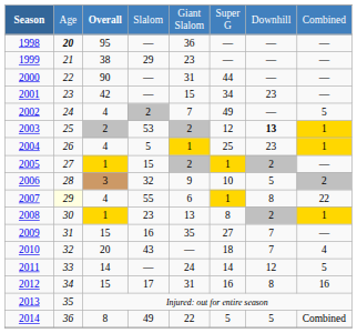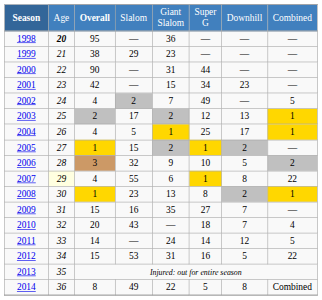 <table class="wikitable" style="font-size:95%; text-align:center; border:grey solid 1px; border-collapse:collapse;" width="40%">
 <tr style="background-color:#369; color:white;">
 <td rowspan="2" colspan="1" width="10%"><strong>Season</strong></td>
 </tr>
 <tr style="background-color:#4180be; color:white;">
 <td width="5%">Age</td>
 <td width="5%"><strong>Overall</strong></td>
 <td width="5%">Slalom</td>
 <td width="5%">Giant<br>Slalom</td>
 <td width="5%">Super G</td>
 <td width="5%">Downhill</td>
 <td width="5%">Combined</td>
 </tr>
 <tr style="background-color:#8CB2D8; color:white;">
 </tr>
 <tr>
 <td><a href='#'>1998</a></td>
 <td><strong><em>20</em></strong></td>
 <td>95</td>
 <td>—</td>
 <td>36</td>
 <td>—</td>
 <td>—</td>
 <td>—</td>
 </tr>
 <tr>
 <td><a href='#'>1999</a></td>
 <td><em>21</em></td>
 <td>38</td>
 <td>29</td>
 <td>23</td>
 <td>—</td>
 <td>—</td>
 <td>—</td>
 </tr>
 <tr>
 <td><a href='#'>2000</a></td>
 <td><em>22</em></td>
 <td>90</td>
 <td>—</td>
 <td>31</td>
 <td>44</td>
 <td>—</td>
 <td>—</td>
 </tr>
 <tr>
 <td><a href='#'>2001</a></td>
 <td><em>23</em></td>
 <td>42</td>
 <td>—</td>
 <td>15</td>
 <td>34</td>
 <td>23</td>
 <td>—</td>
 </tr>
 <tr>
 <td><a href='#'>2002</a></td>
 <td><em>24</em></td>
 <td>4</td>
 <td style="background:silver;">2</td>
 <td>7</td>
 <td>49</td>
 <td>—</td>
 <td>5</td>
 </tr>
 <tr>
 <td><a href='#'>2003</a></td>
 <td><em>25</em></td>
 <td style="background:silver;">2</td>
-<td>53</td>
+<td>17</td>
 <td style="background:silver;">2</td>
 <td>12</td>
-<td><strong>13</strong></td>
+<td>13</td>
 <td style="background:gold;">1</td>
 </tr>
 <tr>
 <td><a href='#'>2004</a></td>
 <td><em>26</em></td>
 <td>4</td>
 <td>5</td>
 <td style="background:gold;">1</td>
 <td>25</td>
-<td>23</td>
+<td>17</td>
 <td style="background:gold;">1</td>
 </tr>
 <tr>
 <td><a href='#'>2005</a></td>
 <td><em>27</em></td>
 <td style="background:gold;">1</td>
 <td>15</td>
 <td style="background:silver;">2</td>
 <td style="background:gold;">1</td>
 <td style="background:silver;">2</td>
 <td>—</td>
 </tr>
 <tr>
 <td><a href='#'>2006</a></td>
 <td><em>28</em></td>
 <td style="background:#c96;">3</td>
 <td>32</td>
 <td>9</td>
 <td>10</td>
 <td>5</td>
 <td style="background:silver;">2</td>
 </tr>
 <tr>
 <td><a href='#'>2007</a></td>
 <td style="background: lightyellow;"><em>29</em></td>
 <td>4</td>
 <td>55</td>
 <td>6</td>
 <td style="background:gold;">1</td>
 <td>8</td>
 <td>22</td>
 </tr>
 <tr>
 <td><a href='#'>2008</a></td>
 <td><em>30</em></td>
 <td style="background:gold;">1</td>
 <td>23</td>
 <td>13</td>
 <td>8</td>
 <td style="background:silver;">2</td>
 <td style="background:gold;">1</td>
 </tr>
 <tr>
 <td><a href='#'>2009</a></td>
 <td><em>31</em></td>
 <td>15</td>
 <td>16</td>
 <td>35</td>
 <td>27</td>
 <td>7</td>
 <td>—</td>
 </tr>
 <tr>
 <td><a href='#'>2010</a></td>
 <td><em>32</em></td>
 <td>20</td>
 <td>43</td>
 <td>—</td>
 <td>18</td>
 <td>7</td>
 <td>4</td>
 </tr>
 <tr>
 <td><a href='#'>2011</a></td>
 <td><em>33</em></td>
 <td>14</td>
 <td>—</td>
 <td>24</td>
 <td>14</td>
 <td>12</td>
 <td>5</td>
 </tr>
 <tr>
 <td><a href='#'>2012</a></td>
 <td><em>34</em></td>
 <td>15</td>
-<td>17</td>
+<td>53</td>
 <td>31</td>
 <td>16</td>
-<td>8</td>
-<td>16</td>
+<td>5</td>
+<td>22</td>
 </tr>
 <tr>
 <td><a href='#'>2013</a></td>
 <td><em>35</em></td>
 <td style="text-align:center;" colspan="6"><small><em>Injured: out for entire season</em></small></td>
 </tr>
 <tr>
 <td><a href='#'>2014</a></td>
 <td><em>36</em></td>
 <td>8</td>
 <td>49</td>
 <td>22</td>
 <td>5</td>
-<td>5</td>
+<td>8</td>
 <td width="5%">Combined</td>
 </tr>
 <tr>
 </tr>
 </table>
